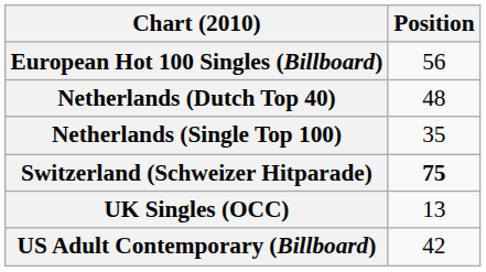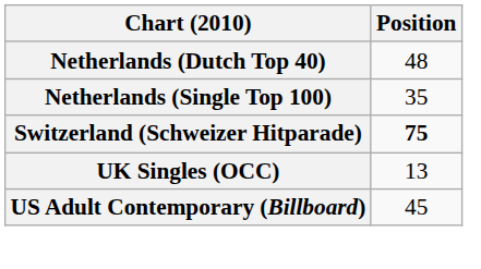 <table class="wikitable sortable plainrowheaders" style="text-align:center">
 <tr>
 <th scope="col">Chart (2010)</th>
 <th scope="col">Position</th>
-</tr>
-<tr>
-<th scope="row">European Hot 100 Singles (<em>Billboard</em>)</th>
-<td>56</td>
 </tr>
 <tr>
 <th scope="row">Netherlands (Dutch Top 40)</th>
 <td>48</td>
 </tr>
 <tr>
 <th scope="row">Netherlands (Single Top 100)</th>
 <td>35</td>
 </tr>
 <tr>
 <th scope="row">Switzerland (Schweizer Hitparade)</th>
 <td><strong>75</strong></td>
 </tr>
 <tr>
 <th scope="row">UK Singles (OCC)</th>
 <td>13</td>
 </tr>
 <tr>
 <th scope="row">US Adult Contemporary (<em>Billboard</em>)</th>
-<td>42</td>
+<td>45</td>
 </tr>
 </table>
